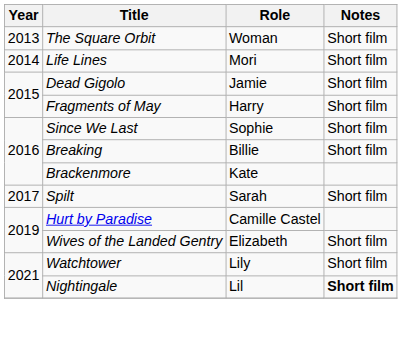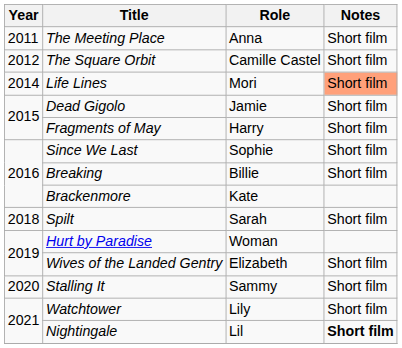 <table class="wikitable">
 <tr>
 <th>Year</th>
 <th>Title</th>
 <th>Role</th>
 <th>Notes</th>
 </tr>
 <tr>
-<td>2013</td>
+<td>2011</td>
+<td><em>The Meeting Place</em></td>
+<td>Anna</td>
+<td>Short film</td>
+</tr>
+<tr>
+<td>2012</td>
 <td><em>The Square Orbit</em></td>
-<td>Woman</td>
+<td>Camille Castel</td>
 <td>Short film</td>
 </tr>
 <tr>
 <td>2014</td>
 <td><em>Life Lines</em></td>
 <td>Mori</td>
-<td>Short film</td>
+<td style="background: lightsalmon;">Short film</td>
 </tr>
 <tr>
 <td rowspan="2">2015</td>
 <td><em>Dead Gigolo</em></td>
 <td>Jamie</td>
 <td>Short film</td>
 </tr>
 <tr>
 <td><em>Fragments of May</em></td>
 <td>Harry</td>
 <td>Short film</td>
 </tr>
 <tr>
 <td rowspan="3">2016</td>
 <td><em>Since We Last</em></td>
 <td>Sophie</td>
 <td>Short film</td>
 </tr>
 <tr>
 <td><em>Breaking</em></td>
 <td>Billie</td>
 <td>Short film</td>
 </tr>
 <tr>
 <td><em>Brackenmore</em></td>
 <td>Kate</td>
 <td></td>
 </tr>
 <tr>
-<td>2017</td>
+<td>2018</td>
 <td><em>Spilt</em></td>
 <td>Sarah</td>
 <td>Short film</td>
 </tr>
 <tr>
 <td rowspan="2">2019</td>
 <td><em><a href='#'>Hurt by Paradise</a></em></td>
-<td>Camille Castel</td>
+<td>Woman</td>
 <td></td>
 </tr>
 <tr>
 <td><em>Wives of the Landed Gentry</em></td>
 <td>Elizabeth</td>
+<td>Short film</td>
+</tr>
+<tr>
+<td>2020</td>
+<td><em>Stalling It</em></td>
+<td>Sammy</td>
 <td>Short film</td>
 </tr>
 <tr>
 <td rowspan="2">2021</td>
 <td><em>Watchtower</em></td>
 <td>Lily</td>
 <td>Short film</td>
 </tr>
 <tr>
 <td><em>Nightingale</em></td>
 <td>Lil</td>
 <td><strong>Short film</strong></td>
 </tr>
 <tr>
 </tr>
 </table>
